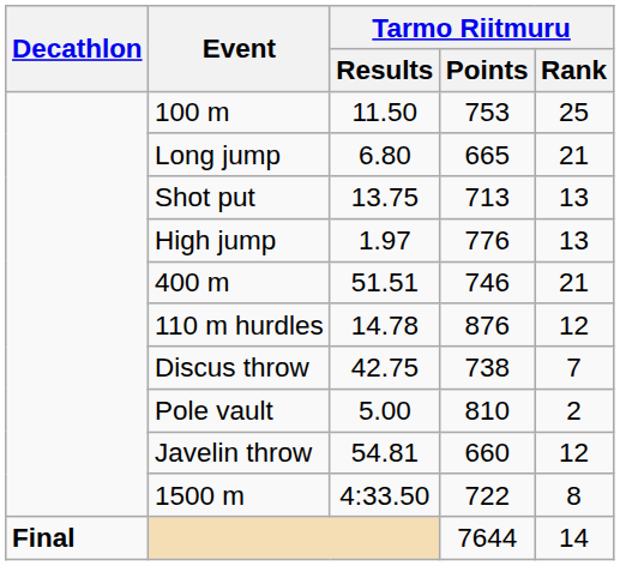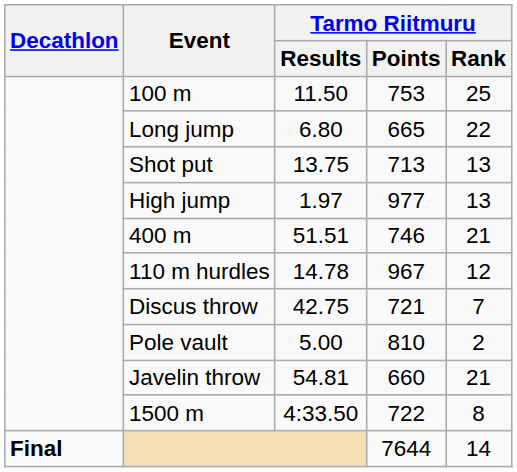 <table class=wikitable style="font-size:90%">
 <tr>
 <th rowspan="2"><a href='#'>Decathlon</a></th>
 <th rowspan="2">Event</th>
 <th colspan="3"><a href='#'>Tarmo Riitmuru</a></th>
 </tr>
 <tr>
 <th>Results</th>
 <th>Points</th>
 <th>Rank</th>
 </tr>
 <tr>
 <td rowspan="10"></td>
 <td>100 m</td>
 <td align=center>11.50</td>
 <td align=center>753</td>
 <td align=center>25</td>
 </tr>
 <tr>
 <td>Long jump</td>
 <td align=center>6.80</td>
 <td align=center>665</td>
-<td align=center>21</td>
+<td align=center>22</td>
 </tr>
 <tr>
 <td>Shot put</td>
 <td align=center>13.75</td>
 <td align=center>713</td>
 <td align=center>13</td>
 </tr>
 <tr>
 <td>High jump</td>
 <td align=center>1.97</td>
-<td align=center>776</td>
+<td align=center>977</td>
 <td align=center>13</td>
 </tr>
 <tr>
 <td>400 m</td>
 <td align=center>51.51</td>
 <td align=center>746</td>
 <td align=center>21</td>
 </tr>
 <tr>
 <td>110 m hurdles</td>
 <td align=center>14.78</td>
-<td align=center>876</td>
+<td align=center>967</td>
 <td align=center>12</td>
 </tr>
 <tr>
 <td>Discus throw</td>
 <td align=center>42.75</td>
-<td align=center>738</td>
+<td align=center>721</td>
 <td align=center>7</td>
 </tr>
 <tr>
 <td>Pole vault</td>
 <td align=center>5.00</td>
 <td align=center>810</td>
 <td align=center>2</td>
 </tr>
 <tr>
 <td>Javelin throw</td>
 <td align=center>54.81</td>
 <td align=center>660</td>
-<td align=center>12</td>
+<td align=center>21</td>
 </tr>
 <tr>
 <td>1500 m</td>
 <td align=center>4:33.50</td>
 <td align=center>722</td>
 <td align=center>8</td>
 </tr>
 <tr>
 <td><strong>Final</strong></td>
 <td colspan="2" bgcolor="wheat"></td>
 <td align=center>7644</td>
 <td align=center>14</td>
 </tr>
 </table>
